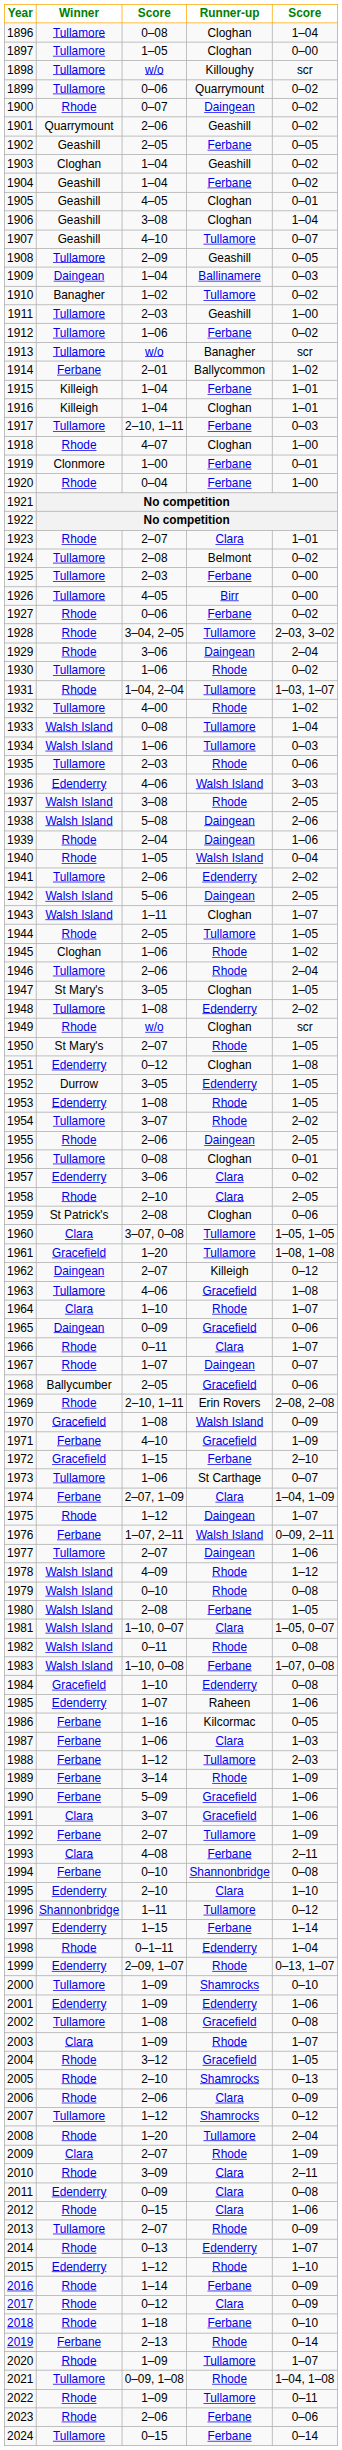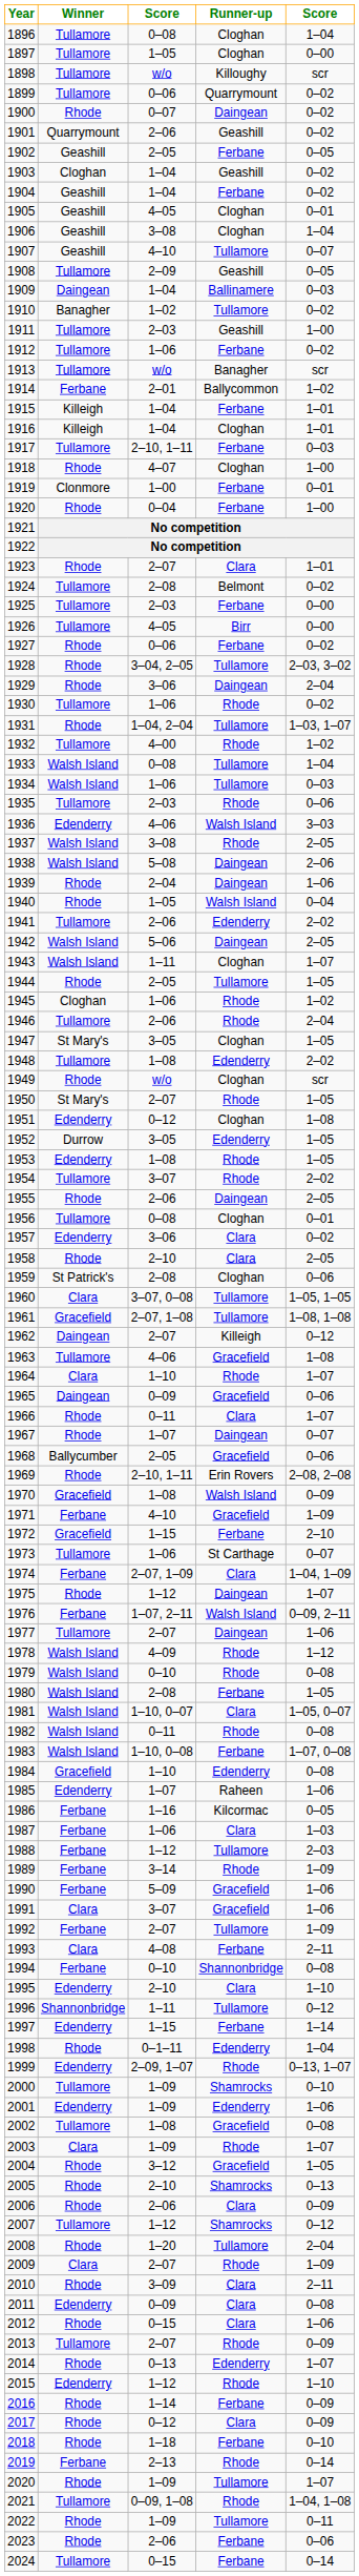 <table class="wikitable" style="text-align:center;">
 <tr>
 <th style="background:white;color:green;border:1px solid orange">Year</th>
 <th style="background:white;color:green;border:1px solid orange">Winner</th>
 <th style="background:white;color:green;border:1px solid orange">Score</th>
 <th style="background:white;color:green;border:1px solid orange">Runner-up</th>
 <th style="background:white;color:green;border:1px solid orange">Score</th>
 </tr>
 <tr>
 <td>1896</td>
 <td><a href='#'>Tullamore</a></td>
 <td>0–08</td>
 <td>Cloghan</td>
 <td>1–04</td>
 </tr>
 <tr>
 <td>1897</td>
 <td><a href='#'>Tullamore</a></td>
 <td>1–05</td>
 <td>Cloghan</td>
 <td>0–00</td>
 </tr>
 <tr>
 <td>1898</td>
 <td><a href='#'>Tullamore</a></td>
 <td><a href='#'>w/o</a></td>
 <td>Killoughy</td>
 <td>scr</td>
 </tr>
 <tr>
 <td>1899</td>
 <td><a href='#'>Tullamore</a></td>
 <td>0–06</td>
 <td>Quarrymount</td>
 <td>0–02</td>
 </tr>
 <tr>
 <td>1900</td>
 <td><a href='#'>Rhode</a></td>
 <td>0–07</td>
 <td><a href='#'>Daingean</a></td>
 <td>0–02</td>
 </tr>
 <tr>
 <td>1901</td>
 <td>Quarrymount</td>
 <td>2–06</td>
 <td>Geashill</td>
 <td>0–02</td>
 </tr>
 <tr>
 <td>1902</td>
 <td>Geashill</td>
 <td>2–05</td>
 <td><a href='#'>Ferbane</a></td>
 <td>0–05</td>
 </tr>
 <tr>
 <td>1903</td>
 <td>Cloghan</td>
 <td>1–04</td>
 <td>Geashill</td>
 <td>0–02</td>
 </tr>
 <tr>
 <td>1904</td>
 <td>Geashill</td>
 <td>1–04</td>
 <td><a href='#'>Ferbane</a></td>
 <td>0–02</td>
 </tr>
 <tr>
 <td>1905</td>
 <td>Geashill</td>
 <td>4–05</td>
 <td>Cloghan</td>
 <td>0–01</td>
 </tr>
 <tr>
 <td>1906</td>
 <td>Geashill</td>
 <td>3–08</td>
 <td>Cloghan</td>
 <td>1–04</td>
 </tr>
 <tr>
 <td>1907</td>
 <td>Geashill</td>
 <td>4–10</td>
 <td><a href='#'>Tullamore</a></td>
 <td>0–07</td>
 </tr>
 <tr>
 <td>1908</td>
 <td><a href='#'>Tullamore</a></td>
 <td>2–09</td>
 <td>Geashill</td>
 <td>0–05</td>
 </tr>
 <tr>
 <td>1909</td>
 <td><a href='#'>Daingean</a></td>
 <td>1–04</td>
 <td><a href='#'>Ballinamere</a></td>
 <td>0–03</td>
 </tr>
 <tr>
 <td>1910</td>
 <td>Banagher</td>
 <td>1–02</td>
 <td><a href='#'>Tullamore</a></td>
 <td>0–02</td>
 </tr>
 <tr>
 <td>1911</td>
 <td><a href='#'>Tullamore</a></td>
 <td>2–03</td>
 <td>Geashill</td>
 <td>1–00</td>
 </tr>
 <tr>
 <td>1912</td>
 <td><a href='#'>Tullamore</a></td>
 <td>1–06</td>
 <td><a href='#'>Ferbane</a></td>
 <td>0–02</td>
 </tr>
 <tr>
 <td>1913</td>
 <td><a href='#'>Tullamore</a></td>
 <td><a href='#'>w/o</a></td>
 <td>Banagher</td>
 <td>scr</td>
 </tr>
 <tr>
 <td>1914</td>
 <td><a href='#'>Ferbane</a></td>
 <td>2–01</td>
 <td>Ballycommon</td>
 <td>1–02</td>
 </tr>
 <tr>
 <td>1915</td>
 <td>Killeigh</td>
 <td>1–04</td>
 <td><a href='#'>Ferbane</a></td>
 <td>1–01</td>
 </tr>
 <tr>
 <td>1916</td>
 <td>Killeigh</td>
 <td>1–04</td>
 <td>Cloghan</td>
 <td>1–01</td>
 </tr>
 <tr>
 <td>1917</td>
 <td><a href='#'>Tullamore</a></td>
 <td>2–10, 1–11</td>
 <td><a href='#'>Ferbane</a></td>
 <td>0–03</td>
 </tr>
 <tr>
 <td>1918</td>
 <td><a href='#'>Rhode</a></td>
 <td>4–07</td>
 <td>Cloghan</td>
 <td>1–00</td>
 </tr>
 <tr>
 <td>1919</td>
 <td>Clonmore</td>
 <td>1–00</td>
 <td><a href='#'>Ferbane</a></td>
 <td>0–01</td>
 </tr>
 <tr>
 <td>1920</td>
 <td><a href='#'>Rhode</a></td>
 <td>0–04</td>
 <td><a href='#'>Ferbane</a></td>
 <td>1–00</td>
 </tr>
 <tr>
 <td>1921</td>
 <th colspan=4 align=center>No competition</th>
 </tr>
 <tr>
 <td>1922</td>
 <th colspan=4 align=center>No competition</th>
 </tr>
 <tr>
 <td>1923</td>
 <td><a href='#'>Rhode</a></td>
 <td>2–07</td>
 <td><a href='#'>Clara</a></td>
 <td>1–01</td>
 </tr>
 <tr>
 <td>1924</td>
 <td><a href='#'>Tullamore</a></td>
 <td>2–08</td>
 <td>Belmont</td>
 <td>0–02</td>
 </tr>
 <tr>
 <td>1925</td>
 <td><a href='#'>Tullamore</a></td>
 <td>2–03</td>
 <td><a href='#'>Ferbane</a></td>
 <td>0–00</td>
 </tr>
 <tr>
 <td>1926</td>
 <td><a href='#'>Tullamore</a></td>
 <td>4–05</td>
 <td><a href='#'>Birr</a></td>
 <td>0–00</td>
 </tr>
 <tr>
 <td>1927</td>
 <td><a href='#'>Rhode</a></td>
 <td>0–06</td>
 <td><a href='#'>Ferbane</a></td>
 <td>0–02</td>
 </tr>
 <tr>
 <td>1928</td>
 <td><a href='#'>Rhode</a></td>
 <td>3–04, 2–05</td>
 <td><a href='#'>Tullamore</a></td>
 <td>2–03, 3–02</td>
 </tr>
 <tr>
 <td>1929</td>
 <td><a href='#'>Rhode</a></td>
 <td>3–06</td>
 <td><a href='#'>Daingean</a></td>
 <td>2–04</td>
 </tr>
 <tr>
 <td>1930</td>
 <td><a href='#'>Tullamore</a></td>
 <td>1–06</td>
 <td><a href='#'>Rhode</a></td>
 <td>0–02</td>
 </tr>
 <tr>
 <td>1931</td>
 <td><a href='#'>Rhode</a></td>
 <td>1–04, 2–04</td>
 <td><a href='#'>Tullamore</a></td>
 <td>1–03, 1–07</td>
 </tr>
 <tr>
 <td>1932</td>
 <td><a href='#'>Tullamore</a></td>
 <td>4–00</td>
 <td><a href='#'>Rhode</a></td>
 <td>1–02</td>
 </tr>
 <tr>
 <td>1933</td>
 <td><a href='#'>Walsh Island</a></td>
 <td>0–08</td>
 <td><a href='#'>Tullamore</a></td>
 <td>1–04</td>
 </tr>
 <tr>
 <td>1934</td>
 <td><a href='#'>Walsh Island</a></td>
 <td>1–06</td>
 <td><a href='#'>Tullamore</a></td>
 <td>0–03</td>
 </tr>
 <tr>
 <td>1935</td>
 <td><a href='#'>Tullamore</a></td>
 <td>2–03</td>
 <td><a href='#'>Rhode</a></td>
 <td>0–06</td>
 </tr>
 <tr>
 <td>1936</td>
 <td><a href='#'>Edenderry</a></td>
 <td>4–06</td>
 <td><a href='#'>Walsh Island</a></td>
 <td>3–03</td>
 </tr>
 <tr>
 <td>1937</td>
 <td><a href='#'>Walsh Island</a></td>
 <td>3–08</td>
 <td><a href='#'>Rhode</a></td>
 <td>2–05</td>
 </tr>
 <tr>
 <td>1938</td>
 <td><a href='#'>Walsh Island</a></td>
 <td>5–08</td>
 <td><a href='#'>Daingean</a></td>
 <td>2–06</td>
 </tr>
 <tr>
 <td>1939</td>
 <td><a href='#'>Rhode</a></td>
 <td>2–04</td>
 <td><a href='#'>Daingean</a></td>
 <td>1–06</td>
 </tr>
 <tr>
 <td>1940</td>
 <td><a href='#'>Rhode</a></td>
 <td>1–05</td>
 <td><a href='#'>Walsh Island</a></td>
 <td>0–04</td>
 </tr>
 <tr>
 <td>1941</td>
 <td><a href='#'>Tullamore</a></td>
 <td>2–06</td>
 <td><a href='#'>Edenderry</a></td>
 <td>2–02</td>
 </tr>
 <tr>
 <td>1942</td>
 <td><a href='#'>Walsh Island</a></td>
 <td>5–06</td>
 <td><a href='#'>Daingean</a></td>
 <td>2–05</td>
 </tr>
 <tr>
 <td>1943</td>
 <td><a href='#'>Walsh Island</a></td>
 <td>1–11</td>
 <td>Cloghan</td>
 <td>1–07</td>
 </tr>
 <tr>
 <td>1944</td>
 <td><a href='#'>Rhode</a></td>
 <td>2–05</td>
 <td><a href='#'>Tullamore</a></td>
 <td>1–05</td>
 </tr>
 <tr>
 <td>1945</td>
 <td>Cloghan</td>
 <td>1–06</td>
 <td><a href='#'>Rhode</a></td>
 <td>1–02</td>
 </tr>
 <tr>
 <td>1946</td>
 <td><a href='#'>Tullamore</a></td>
 <td>2–06</td>
 <td><a href='#'>Rhode</a></td>
 <td>2–04</td>
 </tr>
 <tr>
 <td>1947</td>
 <td>St Mary's</td>
 <td>3–05</td>
 <td>Cloghan</td>
 <td>1–05</td>
 </tr>
 <tr>
 <td>1948</td>
 <td><a href='#'>Tullamore</a></td>
 <td>1–08</td>
 <td><a href='#'>Edenderry</a></td>
 <td>2–02</td>
 </tr>
 <tr>
 <td>1949</td>
 <td><a href='#'>Rhode</a></td>
 <td><a href='#'>w/o</a></td>
 <td>Cloghan</td>
 <td>scr</td>
 </tr>
 <tr>
 <td>1950</td>
 <td>St Mary's</td>
 <td>2–07</td>
 <td><a href='#'>Rhode</a></td>
 <td>1–05</td>
 </tr>
 <tr>
 <td>1951</td>
 <td><a href='#'>Edenderry</a></td>
 <td>0–12</td>
 <td>Cloghan</td>
 <td>1–08</td>
 </tr>
 <tr>
 <td>1952</td>
 <td>Durrow</td>
 <td>3–05</td>
 <td><a href='#'>Edenderry</a></td>
 <td>1–05</td>
 </tr>
 <tr>
 <td>1953</td>
 <td><a href='#'>Edenderry</a></td>
 <td>1–08</td>
 <td><a href='#'>Rhode</a></td>
 <td>1–05</td>
 </tr>
 <tr>
 <td>1954</td>
 <td><a href='#'>Tullamore</a></td>
 <td>3–07</td>
 <td><a href='#'>Rhode</a></td>
 <td>2–02</td>
 </tr>
 <tr>
 <td>1955</td>
 <td><a href='#'>Rhode</a></td>
 <td>2–06</td>
 <td><a href='#'>Daingean</a></td>
 <td>2–05</td>
 </tr>
 <tr>
 <td>1956</td>
 <td><a href='#'>Tullamore</a></td>
 <td>0–08</td>
 <td>Cloghan</td>
 <td>0–01</td>
 </tr>
 <tr>
 <td>1957</td>
 <td><a href='#'>Edenderry</a></td>
 <td>3–06</td>
 <td><a href='#'>Clara</a></td>
 <td>0–02</td>
 </tr>
 <tr>
 <td>1958</td>
 <td><a href='#'>Rhode</a></td>
 <td>2–10</td>
 <td><a href='#'>Clara</a></td>
 <td>2–05</td>
 </tr>
 <tr>
 <td>1959</td>
 <td>St Patrick's</td>
 <td>2–08</td>
 <td>Cloghan</td>
 <td>0–06</td>
 </tr>
 <tr>
 <td>1960</td>
 <td><a href='#'>Clara</a></td>
 <td>3–07, 0–08</td>
 <td><a href='#'>Tullamore</a></td>
 <td>1–05, 1–05</td>
 </tr>
 <tr>
 <td>1961</td>
 <td><a href='#'>Gracefield</a></td>
-<td>1–20</td>
+<td>2–07, 1–08</td>
 <td><a href='#'>Tullamore</a></td>
 <td>1–08, 1–08</td>
 </tr>
 <tr>
 <td>1962</td>
 <td><a href='#'>Daingean</a></td>
 <td>2–07</td>
 <td>Killeigh</td>
 <td>0–12</td>
 </tr>
 <tr>
 <td>1963</td>
 <td><a href='#'>Tullamore</a></td>
 <td>4–06</td>
 <td><a href='#'>Gracefield</a></td>
 <td>1–08</td>
 </tr>
 <tr>
 <td>1964</td>
 <td><a href='#'>Clara</a></td>
 <td>1–10</td>
 <td><a href='#'>Rhode</a></td>
 <td>1–07</td>
 </tr>
 <tr>
 <td>1965</td>
 <td><a href='#'>Daingean</a></td>
 <td>0–09</td>
 <td><a href='#'>Gracefield</a></td>
 <td>0–06</td>
 </tr>
 <tr>
 <td>1966</td>
 <td><a href='#'>Rhode</a></td>
 <td>0–11</td>
 <td><a href='#'>Clara</a></td>
 <td>1–07</td>
 </tr>
 <tr>
 <td>1967</td>
 <td><a href='#'>Rhode</a></td>
 <td>1–07</td>
 <td><a href='#'>Daingean</a></td>
 <td>0–07</td>
 </tr>
 <tr>
 <td>1968</td>
 <td>Ballycumber</td>
 <td>2–05</td>
 <td><a href='#'>Gracefield</a></td>
 <td>0–06</td>
 </tr>
 <tr>
 <td>1969</td>
 <td><a href='#'>Rhode</a></td>
 <td>2–10, 1–11</td>
 <td>Erin Rovers</td>
 <td>2–08, 2–08</td>
 </tr>
 <tr>
 <td>1970</td>
 <td><a href='#'>Gracefield</a></td>
 <td>1–08</td>
 <td><a href='#'>Walsh Island</a></td>
 <td>0–09</td>
 </tr>
 <tr>
 <td>1971</td>
 <td><a href='#'>Ferbane</a></td>
 <td>4–10</td>
 <td><a href='#'>Gracefield</a></td>
 <td>1–09</td>
 </tr>
 <tr>
 <td>1972</td>
 <td><a href='#'>Gracefield</a></td>
 <td>1–15</td>
 <td><a href='#'>Ferbane</a></td>
 <td>2–10</td>
 </tr>
 <tr>
 <td>1973</td>
 <td><a href='#'>Tullamore</a></td>
 <td>1–06</td>
 <td>St Carthage</td>
 <td>0–07</td>
 </tr>
 <tr>
 <td>1974</td>
 <td><a href='#'>Ferbane</a></td>
 <td>2–07, 1–09</td>
 <td><a href='#'>Clara</a></td>
 <td>1–04, 1–09</td>
 </tr>
 <tr>
 <td>1975</td>
 <td><a href='#'>Rhode</a></td>
 <td>1–12</td>
 <td><a href='#'>Daingean</a></td>
 <td>1–07</td>
 </tr>
 <tr>
 <td>1976</td>
 <td><a href='#'>Ferbane</a></td>
 <td>1–07, 2–11</td>
 <td><a href='#'>Walsh Island</a></td>
 <td>0–09, 2–11</td>
 </tr>
 <tr>
 <td>1977</td>
 <td><a href='#'>Tullamore</a></td>
 <td>2–07</td>
 <td><a href='#'>Daingean</a></td>
 <td>1–06</td>
 </tr>
 <tr>
 <td>1978</td>
 <td><a href='#'>Walsh Island</a></td>
 <td>4–09</td>
 <td><a href='#'>Rhode</a></td>
 <td>1–12</td>
 </tr>
 <tr>
 <td>1979</td>
 <td><a href='#'>Walsh Island</a></td>
 <td>0–10</td>
 <td><a href='#'>Rhode</a></td>
 <td>0–08</td>
 </tr>
 <tr>
 <td>1980</td>
 <td><a href='#'>Walsh Island</a></td>
 <td>2–08</td>
 <td><a href='#'>Ferbane</a></td>
 <td>1–05</td>
 </tr>
 <tr>
 <td>1981</td>
 <td><a href='#'>Walsh Island</a></td>
 <td>1–10, 0–07</td>
 <td><a href='#'>Clara</a></td>
 <td>1–05, 0–07</td>
 </tr>
 <tr>
 <td>1982</td>
 <td><a href='#'>Walsh Island</a></td>
 <td>0–11</td>
 <td><a href='#'>Rhode</a></td>
 <td>0–08</td>
 </tr>
 <tr>
 <td>1983</td>
 <td><a href='#'>Walsh Island</a></td>
 <td>1–10, 0–08</td>
 <td><a href='#'>Ferbane</a></td>
 <td>1–07, 0–08</td>
 </tr>
 <tr>
 <td>1984</td>
 <td><a href='#'>Gracefield</a></td>
 <td>1–10</td>
 <td><a href='#'>Edenderry</a></td>
 <td>0–08</td>
 </tr>
 <tr>
 <td>1985</td>
 <td><a href='#'>Edenderry</a></td>
 <td>1–07</td>
 <td>Raheen</td>
 <td>1–06</td>
 </tr>
 <tr>
 <td>1986</td>
 <td><a href='#'>Ferbane</a></td>
 <td>1–16</td>
 <td>Kilcormac</td>
 <td>0–05</td>
 </tr>
 <tr>
 <td>1987</td>
 <td><a href='#'>Ferbane</a></td>
 <td>1–06</td>
 <td><a href='#'>Clara</a></td>
 <td>1–03</td>
 </tr>
 <tr>
 <td>1988</td>
 <td><a href='#'>Ferbane</a></td>
 <td>1–12</td>
 <td><a href='#'>Tullamore</a></td>
 <td>2–03</td>
 </tr>
 <tr>
 <td>1989</td>
 <td><a href='#'>Ferbane</a></td>
 <td>3–14</td>
 <td><a href='#'>Rhode</a></td>
 <td>1–09</td>
 </tr>
 <tr>
 <td>1990</td>
 <td><a href='#'>Ferbane</a></td>
 <td>5–09</td>
 <td><a href='#'>Gracefield</a></td>
 <td>1–06</td>
 </tr>
 <tr>
 <td>1991</td>
 <td><a href='#'>Clara</a></td>
 <td>3–07</td>
 <td><a href='#'>Gracefield</a></td>
 <td>1–06</td>
 </tr>
 <tr>
 <td>1992</td>
 <td><a href='#'>Ferbane</a></td>
 <td>2–07</td>
 <td><a href='#'>Tullamore</a></td>
 <td>1–09</td>
 </tr>
 <tr>
 <td>1993</td>
 <td><a href='#'>Clara</a></td>
 <td>4–08</td>
 <td><a href='#'>Ferbane</a></td>
 <td>2–11</td>
 </tr>
 <tr>
 <td>1994</td>
 <td><a href='#'>Ferbane</a></td>
 <td>0–10</td>
 <td><a href='#'>Shannonbridge</a></td>
 <td>0–08</td>
 </tr>
 <tr>
 <td>1995</td>
 <td><a href='#'>Edenderry</a></td>
 <td>2–10</td>
 <td><a href='#'>Clara</a></td>
 <td>1–10</td>
 </tr>
 <tr>
 <td>1996</td>
 <td><a href='#'>Shannonbridge</a></td>
 <td>1–11</td>
 <td><a href='#'>Tullamore</a></td>
 <td>0–12</td>
 </tr>
 <tr>
 <td>1997</td>
 <td><a href='#'>Edenderry</a></td>
 <td>1–15</td>
 <td><a href='#'>Ferbane</a></td>
 <td>1–14</td>
 </tr>
 <tr>
 <td>1998</td>
 <td><a href='#'>Rhode</a></td>
 <td>0–1–11</td>
 <td><a href='#'>Edenderry</a></td>
 <td>1–04</td>
 </tr>
 <tr>
 <td>1999</td>
 <td><a href='#'>Edenderry</a></td>
 <td>2–09, 1–07</td>
 <td><a href='#'>Rhode</a></td>
 <td>0–13, 1–07</td>
 </tr>
 <tr>
 <td>2000</td>
 <td><a href='#'>Tullamore</a></td>
 <td>1–09</td>
 <td><a href='#'>Shamrocks</a></td>
 <td>0–10</td>
 </tr>
 <tr>
 <td>2001</td>
 <td><a href='#'>Edenderry</a></td>
 <td>1–09</td>
 <td><a href='#'>Edenderry</a></td>
 <td>1–06</td>
 </tr>
 <tr>
 <td>2002</td>
 <td><a href='#'>Tullamore</a></td>
 <td>1–08</td>
 <td><a href='#'>Gracefield</a></td>
 <td>0–08</td>
 </tr>
 <tr>
 <td>2003</td>
 <td><a href='#'>Clara</a></td>
 <td>1–09</td>
 <td><a href='#'>Rhode</a></td>
 <td>1–07</td>
 </tr>
 <tr>
 <td>2004</td>
 <td><a href='#'>Rhode</a></td>
 <td>3–12</td>
 <td><a href='#'>Gracefield</a></td>
 <td>1–05</td>
 </tr>
 <tr>
 <td>2005</td>
 <td><a href='#'>Rhode</a></td>
 <td>2–10</td>
 <td><a href='#'>Shamrocks</a></td>
 <td>0–13</td>
 </tr>
 <tr>
 <td>2006</td>
 <td><a href='#'>Rhode</a></td>
 <td>2–06</td>
 <td><a href='#'>Clara</a></td>
 <td>0–09</td>
 </tr>
 <tr>
 <td>2007</td>
 <td><a href='#'>Tullamore</a></td>
 <td>1–12</td>
 <td><a href='#'>Shamrocks</a></td>
 <td>0–12</td>
 </tr>
 <tr>
 <td>2008</td>
 <td><a href='#'>Rhode</a></td>
 <td>1–20</td>
 <td><a href='#'>Tullamore</a></td>
 <td>2–04</td>
 </tr>
 <tr>
 <td>2009</td>
 <td><a href='#'>Clara</a></td>
 <td>2–07</td>
 <td><a href='#'>Rhode</a></td>
 <td>1–09</td>
 </tr>
 <tr>
 <td>2010</td>
 <td><a href='#'>Rhode</a></td>
 <td>3–09</td>
 <td><a href='#'>Clara</a></td>
 <td>2–11</td>
 </tr>
 <tr>
 <td>2011</td>
 <td><a href='#'>Edenderry</a></td>
 <td>0–09</td>
 <td><a href='#'>Clara</a></td>
 <td>0–08</td>
 </tr>
 <tr>
 <td>2012</td>
 <td><a href='#'>Rhode</a></td>
 <td>0–15</td>
 <td><a href='#'>Clara</a></td>
 <td>1–06</td>
 </tr>
 <tr>
 <td>2013</td>
 <td><a href='#'>Tullamore</a></td>
 <td>2–07</td>
 <td><a href='#'>Rhode</a></td>
 <td>0–09</td>
 </tr>
 <tr>
 <td>2014</td>
 <td><a href='#'>Rhode</a></td>
 <td>0–13</td>
 <td><a href='#'>Edenderry</a></td>
 <td>1–07</td>
 </tr>
 <tr>
 <td>2015</td>
 <td><a href='#'>Edenderry</a></td>
 <td>1–12</td>
 <td><a href='#'>Rhode</a></td>
 <td>1–10</td>
 </tr>
 <tr>
 <td><a href='#'>2016</a></td>
 <td><a href='#'>Rhode</a></td>
 <td>1–14</td>
 <td><a href='#'>Ferbane</a></td>
 <td>0–09</td>
 </tr>
 <tr>
 <td><a href='#'>2017</a></td>
 <td><a href='#'>Rhode</a></td>
 <td>0–12</td>
 <td><a href='#'>Clara</a></td>
 <td>0–09</td>
 </tr>
 <tr>
 <td><a href='#'>2018</a></td>
 <td><a href='#'>Rhode</a></td>
 <td>1–18</td>
 <td><a href='#'>Ferbane</a></td>
 <td>0–10</td>
 </tr>
 <tr>
 <td><a href='#'>2019</a></td>
 <td><a href='#'>Ferbane</a></td>
 <td>2–13</td>
 <td><a href='#'>Rhode</a></td>
 <td>0–14</td>
 </tr>
 <tr>
 <td>2020</td>
 <td><a href='#'>Rhode</a></td>
 <td>1–09</td>
 <td><a href='#'>Tullamore</a></td>
 <td>1–07</td>
 </tr>
 <tr>
 <td>2021</td>
 <td><a href='#'>Tullamore</a></td>
 <td>0–09, 1–08</td>
 <td><a href='#'>Rhode</a></td>
 <td>1–04, 1–08</td>
 </tr>
 <tr>
 <td>2022</td>
 <td><a href='#'>Rhode</a></td>
 <td>1–09</td>
 <td><a href='#'>Tullamore</a></td>
 <td>0–11</td>
 </tr>
 <tr>
 <td>2023</td>
 <td><a href='#'>Rhode</a></td>
 <td>2–06</td>
 <td><a href='#'>Ferbane</a></td>
 <td>0–06</td>
 </tr>
 <tr>
 <td>2024</td>
 <td><a href='#'>Tullamore</a></td>
 <td>0–15</td>
 <td><a href='#'>Ferbane</a></td>
 <td>0–14</td>
 </tr>
 </table>
